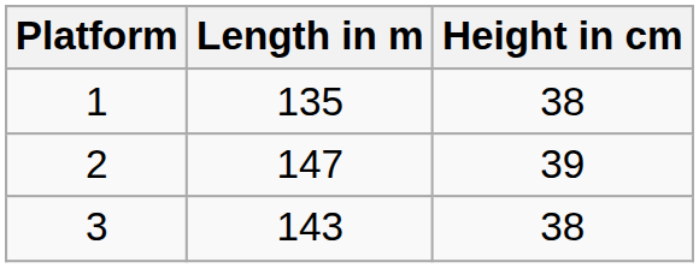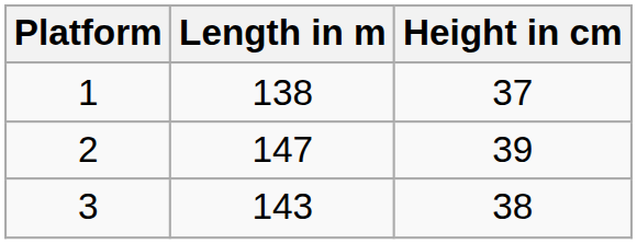 <table class="wikitable">
 <tr>
 <th>Platform</th>
 <th>Length in m</th>
 <th>Height in cm</th>
 </tr>
 <tr>
 <td align="center">1</td>
-<td align="center">135</td>
-<td align="center">38</td>
+<td align="center">138</td>
+<td align="center">37</td>
 </tr>
 <tr>
 <td align="center">2</td>
 <td align="center">147</td>
 <td align="center">39</td>
 </tr>
 <tr>
 <td align="center">3</td>
 <td align="center">143</td>
 <td align="center">38</td>
 </tr>
 </table>
